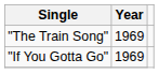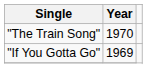 <table class="wikitable">
 <tr>
 <th>Single</th>
 <th>Year</th>
 </tr>
 <tr>
 <td>"The Train Song"</td>
-<td>1969</td>
+<td>1970</td>
 <td></td>
 </tr>
 <tr>
 <td>"If You Gotta Go"</td>
 <td>1969</td>
 <td rowspan="2"></td>
 </tr>
 <tr>
 </tr>
 </table>
